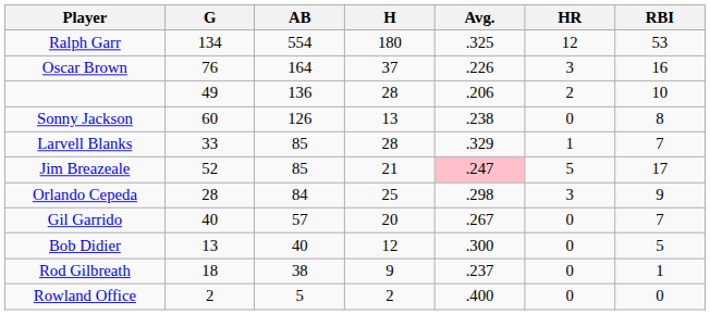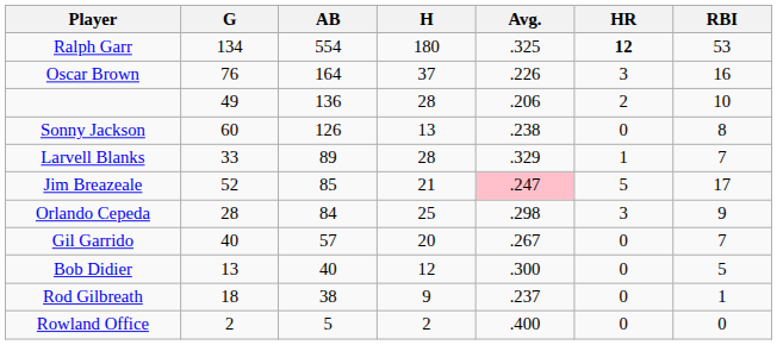 <table class="wikitable sortable">
 <tr>
 <th bgcolor="#DDDDFF" width="16%">Player</th>
 <th bgcolor="#DDDDFF" width="9%">G</th>
 <th bgcolor="#DDDDFF" width="9%">AB</th>
 <th bgcolor="#DDDDFF" width="9%">H</th>
 <th bgcolor="#DDDDFF" width="9%">Avg.</th>
 <th bgcolor="#DDDDFF" width="9%">HR</th>
 <th bgcolor="#DDDDFF" width="9%">RBI</th>
 </tr>
 <tr align="center">
 <td><a href='#'>Ralph Garr</a></td>
 <td>134</td>
 <td>554</td>
 <td>180</td>
 <td>.325</td>
-<td>12</td>
+<td><strong>12</strong></td>
 <td>53</td>
 </tr>
 <tr align=center>
 <td><a href='#'>Oscar Brown</a></td>
 <td>76</td>
 <td>164</td>
 <td>37</td>
 <td>.226</td>
 <td>3</td>
 <td>16</td>
 </tr>
 <tr align=center>
 <td></td>
 <td>49</td>
 <td>136</td>
 <td>28</td>
 <td>.206</td>
 <td>2</td>
 <td>10</td>
 </tr>
 <tr align="center">
 <td><a href='#'>Sonny Jackson</a></td>
 <td>60</td>
 <td>126</td>
 <td>13</td>
 <td>.238</td>
 <td>0</td>
 <td>8</td>
 </tr>
 <tr align=center>
 <td><a href='#'>Larvell Blanks</a></td>
 <td>33</td>
-<td>85</td>
+<td>89</td>
 <td>28</td>
 <td>.329</td>
 <td>1</td>
 <td>7</td>
 </tr>
 <tr align=center>
 <td><a href='#'>Jim Breazeale</a></td>
 <td>52</td>
 <td>85</td>
 <td>21</td>
 <td style="background: pink;">.247</td>
 <td>5</td>
 <td>17</td>
 </tr>
 <tr align=center>
 <td><a href='#'>Orlando Cepeda</a></td>
 <td>28</td>
 <td>84</td>
 <td>25</td>
 <td>.298</td>
 <td>3</td>
 <td>9</td>
 </tr>
 <tr align=center>
 <td><a href='#'>Gil Garrido</a></td>
 <td>40</td>
 <td>57</td>
 <td>20</td>
 <td>.267</td>
 <td>0</td>
 <td>7</td>
 </tr>
 <tr align=center>
 <td><a href='#'>Bob Didier</a></td>
 <td>13</td>
 <td>40</td>
 <td>12</td>
 <td>.300</td>
 <td>0</td>
 <td>5</td>
 </tr>
 <tr align=center>
 <td><a href='#'>Rod Gilbreath</a></td>
 <td>18</td>
 <td>38</td>
 <td>9</td>
 <td>.237</td>
 <td>0</td>
 <td>1</td>
 </tr>
 <tr align=center>
 <td><a href='#'>Rowland Office</a></td>
 <td>2</td>
 <td>5</td>
 <td>2</td>
 <td>.400</td>
 <td>0</td>
 <td>0</td>
 </tr>
 </table>
